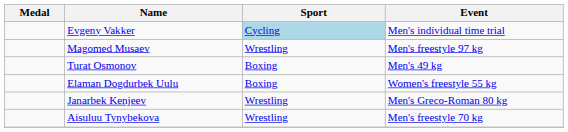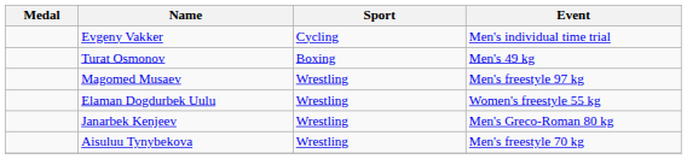 <table class="wikitable sortable" style="font-size:100%">
 <tr>
 <th width="80">Medal</th>
 <th width="250">Name</th>
 <th width="200">Sport</th>
 <th width="250">Event</th>
 </tr>
 <tr>
 <td></td>
 <td><a href='#'>Evgeny Vakker</a></td>
-<td style="background: lightblue;"><a href='#'>Cycling</a></td>
+<td><a href='#'>Cycling</a></td>
 <td><a href='#'>Men's individual time trial</a></td>
+</tr>
+<tr>
+<td></td>
+<td><a href='#'>Turat Osmonov</a></td>
+<td><a href='#'>Boxing</a></td>
+<td><a href='#'>Men's 49 kg</a></td>
 </tr>
 <tr>
 <td></td>
 <td><a href='#'>Magomed Musaev</a></td>
 <td><a href='#'>Wrestling</a></td>
 <td><a href='#'>Men's freestyle 97 kg</a></td>
 </tr>
 <tr>
 <td></td>
-<td><a href='#'>Turat Osmonov</a></td>
-<td><a href='#'>Boxing</a></td>
-<td><a href='#'>Men's 49 kg</a></td>
-</tr>
-<tr>
-<td></td>
 <td><a href='#'>Elaman Dogdurbek Uulu</a></td>
-<td><a href='#'>Boxing</a></td>
+<td><a href='#'>Wrestling</a></td>
 <td><a href='#'>Women's freestyle 55 kg</a></td>
 </tr>
 <tr>
 <td></td>
 <td><a href='#'>Janarbek Kenjeev</a></td>
 <td><a href='#'>Wrestling</a></td>
 <td><a href='#'>Men's Greco-Roman 80 kg</a></td>
 </tr>
 <tr>
 <td></td>
 <td><a href='#'>Aisuluu Tynybekova</a></td>
 <td><a href='#'>Wrestling</a></td>
 <td><a href='#'>Men's freestyle 70 kg</a></td>
 </tr>
 <tr>
 </tr>
 </table>
